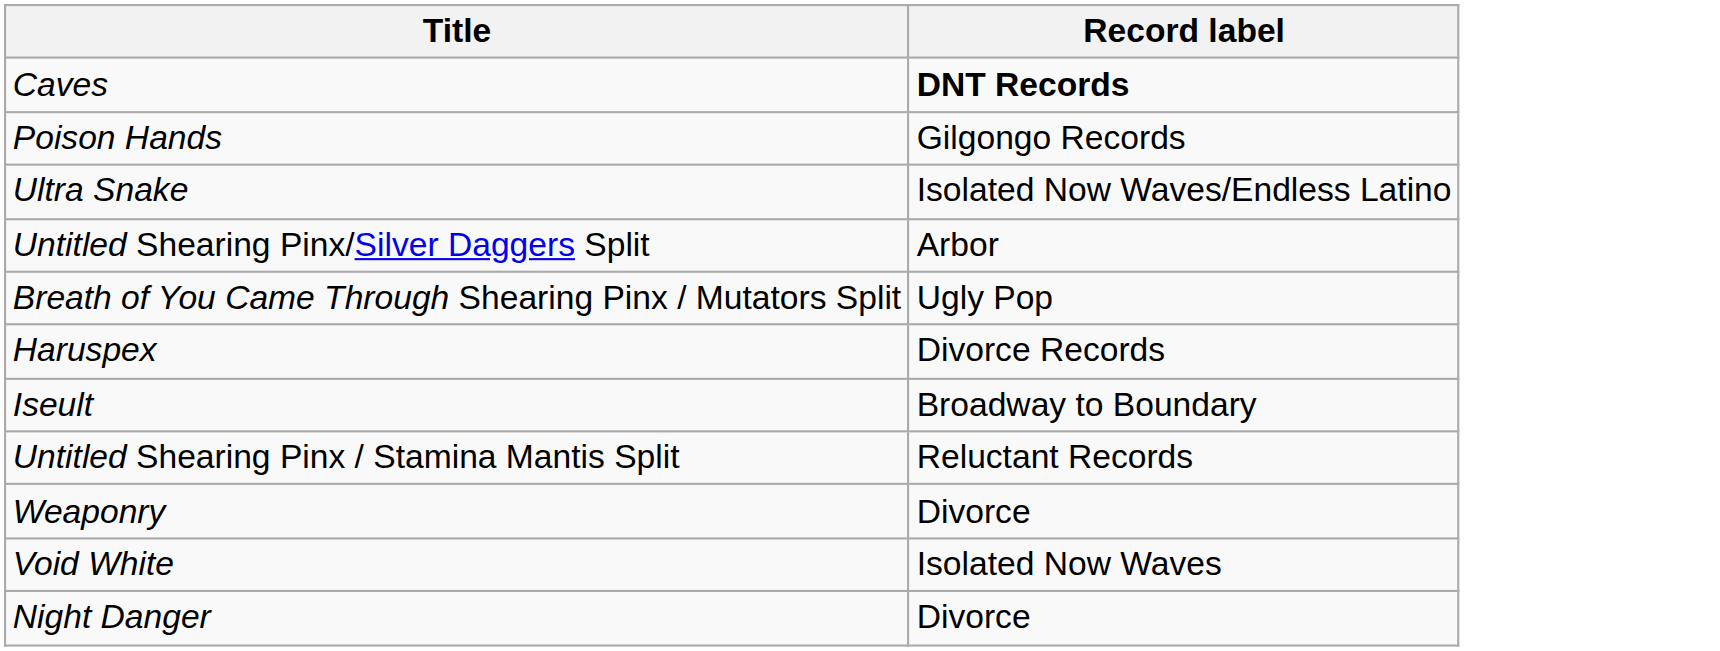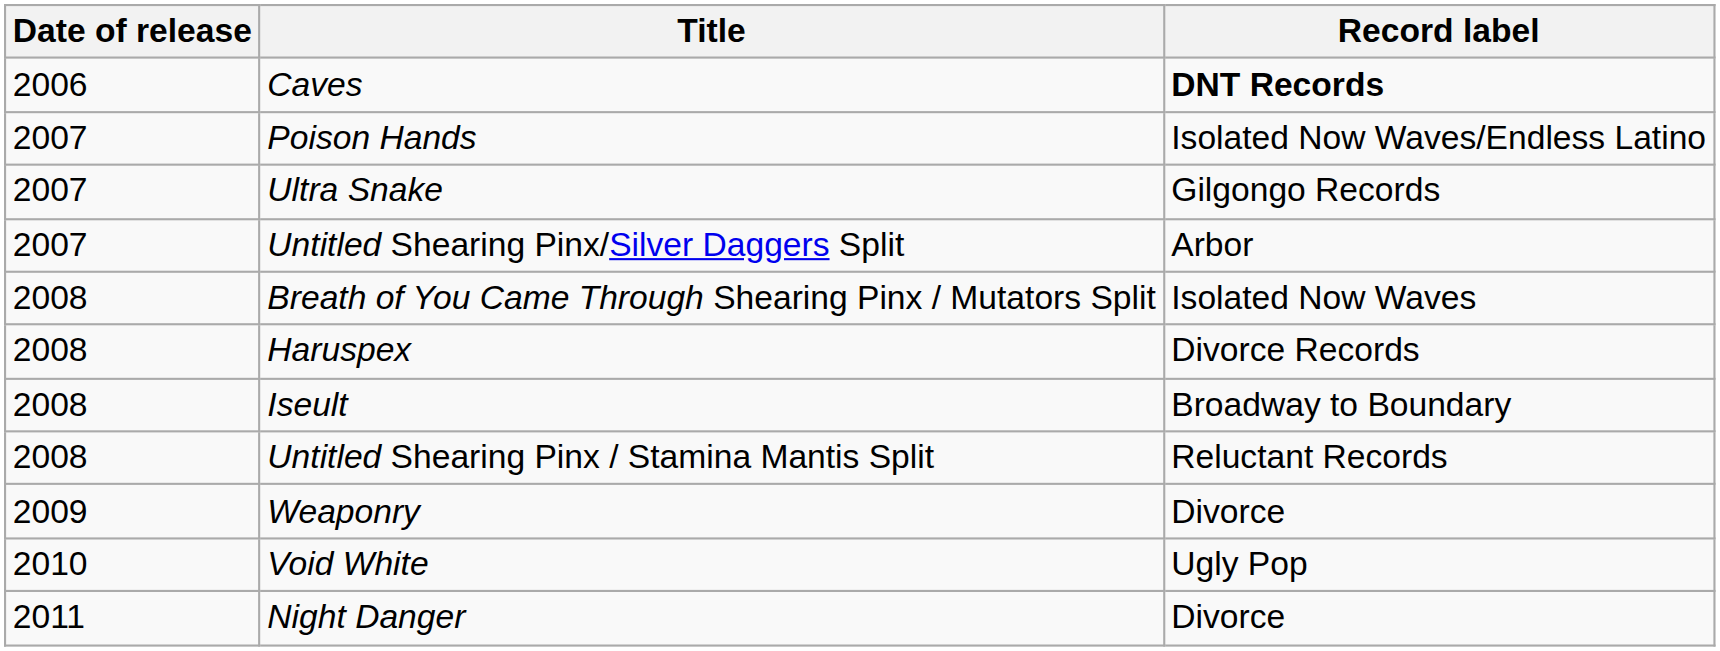 <table class="wikitable">
 <tr>
+<th>Date of release</th>
 <th>Title</th>
 <th>Record label</th>
 </tr>
 <tr>
+<td>2006</td>
 <td><em>Caves</em></td>
 <td><strong>DNT Records</strong></td>
 </tr>
 <tr>
+<td>2007</td>
 <td><em>Poison Hands</em></td>
+<td>Isolated Now Waves/Endless Latino</td>
+</tr>
+<tr>
+<td>2007</td>
+<td><em>Ultra Snake</em></td>
 <td>Gilgongo Records</td>
 </tr>
 <tr>
-<td><em>Ultra Snake</em></td>
-<td>Isolated Now Waves/Endless Latino</td>
-</tr>
-<tr>
+<td>2007</td>
 <td><em>Untitled</em> Shearing Pinx/<a href='#'>Silver Daggers</a> Split</td>
 <td>Arbor</td>
 </tr>
 <tr>
+<td>2008</td>
 <td><em>Breath of You Came Through</em> Shearing Pinx / Mutators Split</td>
-<td>Ugly Pop</td>
+<td>Isolated Now Waves</td>
 </tr>
 <tr>
+<td>2008</td>
 <td><em>Haruspex</em></td>
 <td>Divorce Records</td>
 </tr>
 <tr>
+<td>2008</td>
 <td><em>Iseult</em></td>
 <td>Broadway to Boundary</td>
 </tr>
 <tr>
+<td>2008</td>
 <td><em>Untitled</em> Shearing Pinx / Stamina Mantis Split</td>
 <td>Reluctant Records</td>
 </tr>
 <tr>
+<td>2009</td>
 <td><em>Weaponry</em></td>
 <td>Divorce</td>
 </tr>
 <tr>
+<td>2010</td>
 <td><em>Void White</em></td>
-<td>Isolated Now Waves</td>
+<td>Ugly Pop</td>
 </tr>
 <tr>
+<td>2011</td>
 <td><em>Night Danger</em></td>
 <td>Divorce</td>
 </tr>
 </table>
